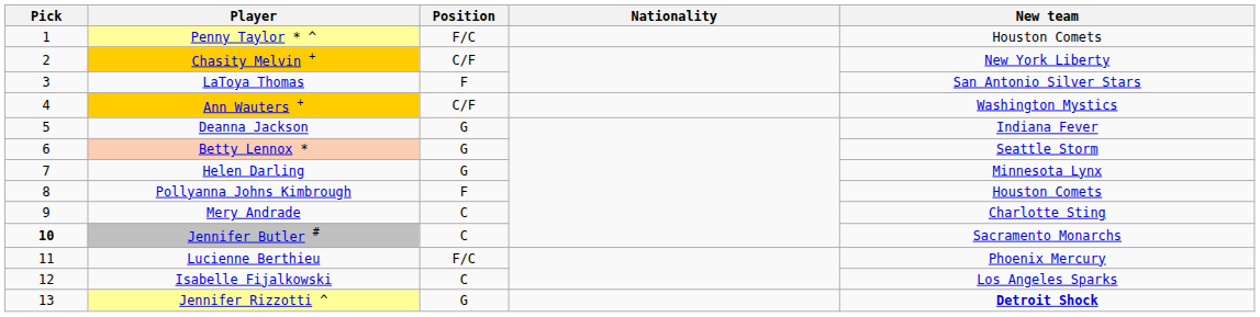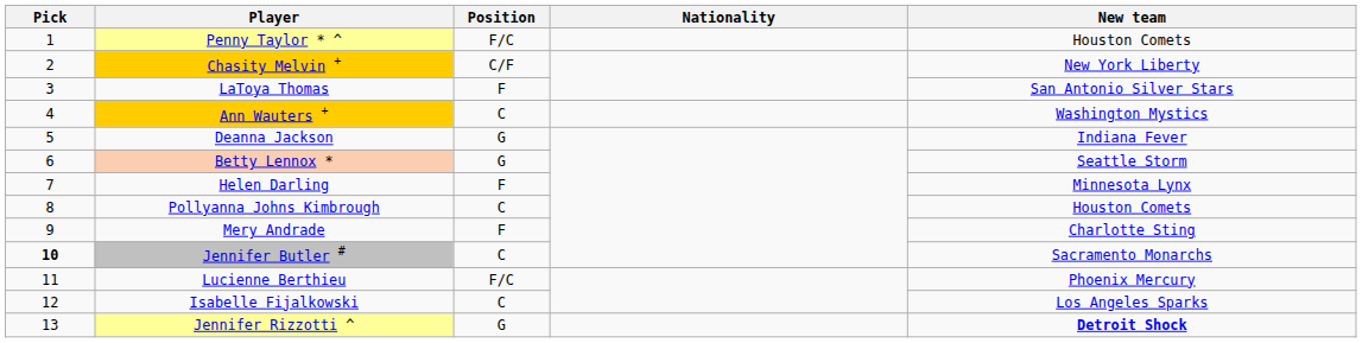 <table class="wikitable sortable" style="text-align: center;">
 <tr>
 <th style="width:5%;">Pick</th>
 <th style="width:20%;">Player</th>
 <th style="width:5%;">Position</th>
 <th style="width:20%;">Nationality</th>
 <th style="width:25%;">New team</th>
 </tr>
 <tr>
 <td>1</td>
 <td bgcolor=#FFFF99><a href='#'>Penny Taylor</a> * ^</td>
 <td>F/C</td>
 <td></td>
 <td>Houston Comets</td>
 </tr>
 <tr>
 <td>2</td>
 <td bgcolor=#FFCC00><a href='#'>Chasity Melvin</a> <sup>+</sup></td>
 <td>C/F</td>
 <td rowspan=2></td>
 <td><a href='#'>New York Liberty</a></td>
 </tr>
 <tr>
 <td>3</td>
 <td><a href='#'>LaToya Thomas</a></td>
 <td>F</td>
 <td><a href='#'>San Antonio Silver Stars</a></td>
 </tr>
 <tr>
 <td>4</td>
 <td bgcolor=#FFCC00><a href='#'>Ann Wauters</a> <sup>+</sup></td>
-<td>C/F</td>
+<td>C</td>
 <td></td>
 <td><a href='#'>Washington Mystics</a></td>
 </tr>
 <tr>
 <td>5</td>
 <td><a href='#'>Deanna Jackson</a></td>
 <td>G</td>
 <td rowspan=6></td>
 <td><a href='#'>Indiana Fever</a></td>
 </tr>
 <tr>
 <td>6</td>
 <td bgcolor=#FBCEB1><a href='#'>Betty Lennox</a> *</td>
 <td>G</td>
 <td><a href='#'>Seattle Storm</a></td>
 </tr>
 <tr>
 <td>7</td>
 <td><a href='#'>Helen Darling</a></td>
-<td>G</td>
+<td>F</td>
 <td><a href='#'>Minnesota Lynx</a></td>
 </tr>
 <tr>
 <td>8</td>
 <td><a href='#'>Pollyanna Johns Kimbrough</a></td>
-<td>F</td>
+<td>C</td>
 <td><a href='#'>Houston Comets</a> </td>
 </tr>
 <tr>
 <td>9</td>
 <td><a href='#'>Mery Andrade</a></td>
-<td>C</td>
+<td>F</td>
 <td><a href='#'>Charlotte Sting</a></td>
 </tr>
 <tr>
 <td><strong>10</strong></td>
 <td bgcolor=#C0C0C0><a href='#'>Jennifer Butler</a> <sup>#</sup></td>
 <td>C</td>
 <td><a href='#'>Sacramento Monarchs</a></td>
 </tr>
 <tr>
 <td>11</td>
 <td><a href='#'>Lucienne Berthieu</a></td>
 <td>F/C</td>
 <td rowspan=2></td>
 <td><a href='#'>Phoenix Mercury</a></td>
 </tr>
 <tr>
 <td>12</td>
 <td><a href='#'>Isabelle Fijalkowski</a></td>
 <td>C</td>
 <td><a href='#'>Los Angeles Sparks</a></td>
 </tr>
 <tr>
 <td>13</td>
 <td bgcolor=#FFFF99><a href='#'>Jennifer Rizzotti</a> ^</td>
 <td>G</td>
 <td></td>
 <td><strong><a href='#'>Detroit Shock</a></strong></td>
 </tr>
 </table>
